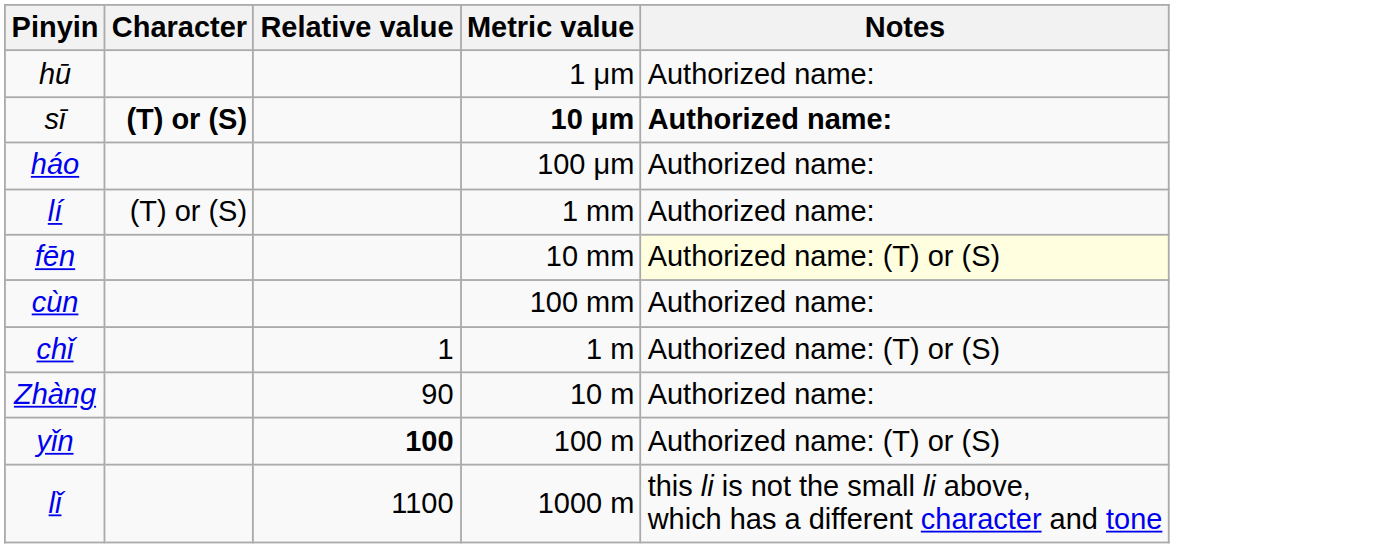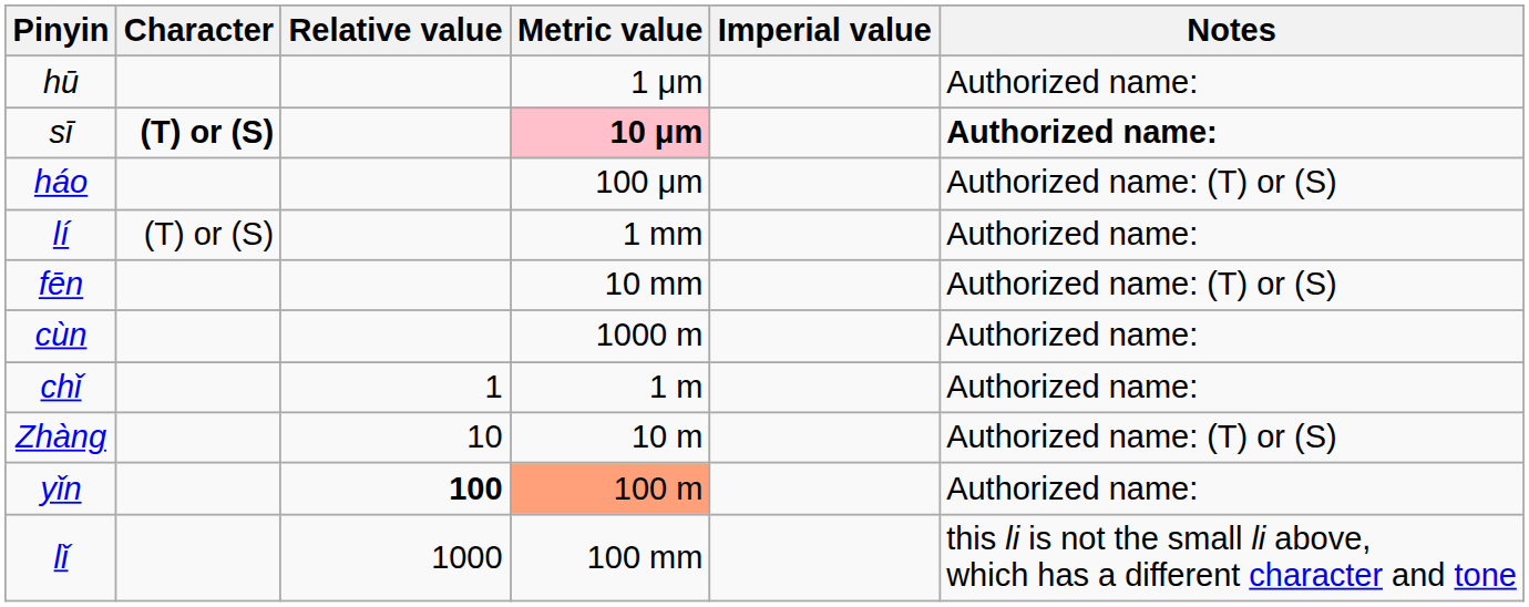 <table class="wikitable">
 <tr>
 <th>Pinyin</th>
 <th>Character</th>
 <th>Relative value</th>
 <th>Metric value</th>
+<th>Imperial value</th>
 <th>Notes</th>
 </tr>
 <tr align=right>
 <td align=center><em>hū</em></td>
 <td></td>
 <td></td>
 <td>1 μm</td>
+<td></td>
 <td align=left>Authorized name: </td>
 </tr>
 <tr align=right>
 <td align=center><em>sī</em></td>
 <td><strong> (T) or  (S)</strong></td>
 <td><strong></strong></td>
-<td><strong>10 μm</strong></td>
+<td style="background: pink;"><strong>10 μm</strong></td>
+<td></td>
 <td align=left><strong>Authorized name: </strong></td>
 </tr>
 <tr align=right>
 <td align=center><em><a href='#'>háo</a></em></td>
 <td></td>
 <td></td>
 <td>100 μm</td>
-<td align=left>Authorized name: </td>
+<td></td>
+<td align=left>Authorized name:  (T) or  (S)</td>
 </tr>
 <tr align=right>
 <td align=center><em><a href='#'>lí</a></em></td>
 <td> (T) or  (S)</td>
 <td></td>
 <td>1 mm</td>
+<td></td>
 <td align=left>Authorized name: </td>
 </tr>
 <tr align=right>
 <td align=center><em><a href='#'>fēn</a></em></td>
 <td></td>
 <td></td>
 <td>10 mm</td>
-<td align=left style="background: lightyellow;">Authorized name: (T) or (S)</td>
+<td></td>
+<td align=left>Authorized name: (T) or (S)</td>
 </tr>
 <tr align=right>
 <td align=center><em><a href='#'>cùn</a></em></td>
 <td></td>
 <td></td>
-<td>100 mm</td>
+<td>1000 m</td>
+<td></td>
 <td align=left>Authorized name: </td>
 </tr>
 <tr align=right>
 <td align=center><em><a href='#'>chǐ</a></em></td>
 <td></td>
 <td>1</td>
 <td>1 m</td>
-<td align=left>Authorized name:  (T) or  (S)</td>
+<td></td>
+<td align=left>Authorized name: </td>
 </tr>
 <tr align=right>
 <td align=center><em><a href='#'>Zhàng</a></em></td>
 <td></td>
-<td>90</td>
+<td>10</td>
 <td>10 m</td>
-<td align=left>Authorized name: </td>
+<td></td>
+<td align=left>Authorized name:  (T) or  (S)</td>
 </tr>
 <tr align=right>
 <td align=center><em><a href='#'>yǐn</a></em></td>
 <td></td>
 <td><strong>100</strong></td>
-<td>100 m</td>
-<td align=left>Authorized name:  (T) or  (S)</td>
+<td style="background: lightsalmon;">100 m</td>
+<td></td>
+<td align=left>Authorized name: </td>
 </tr>
 <tr align=right>
 <td align=center><em><a href='#'>lǐ</a></em></td>
 <td></td>
-<td>1100</td>
-<td>1000 m</td>
+<td>1000</td>
+<td>100 mm</td>
+<td></td>
 <td align=left>this <em>li</em> is not the small <em>li</em> above,<br> which has a different <a href='#'>character</a> and <a href='#'>tone</a></td>
 </tr>
 </table>
